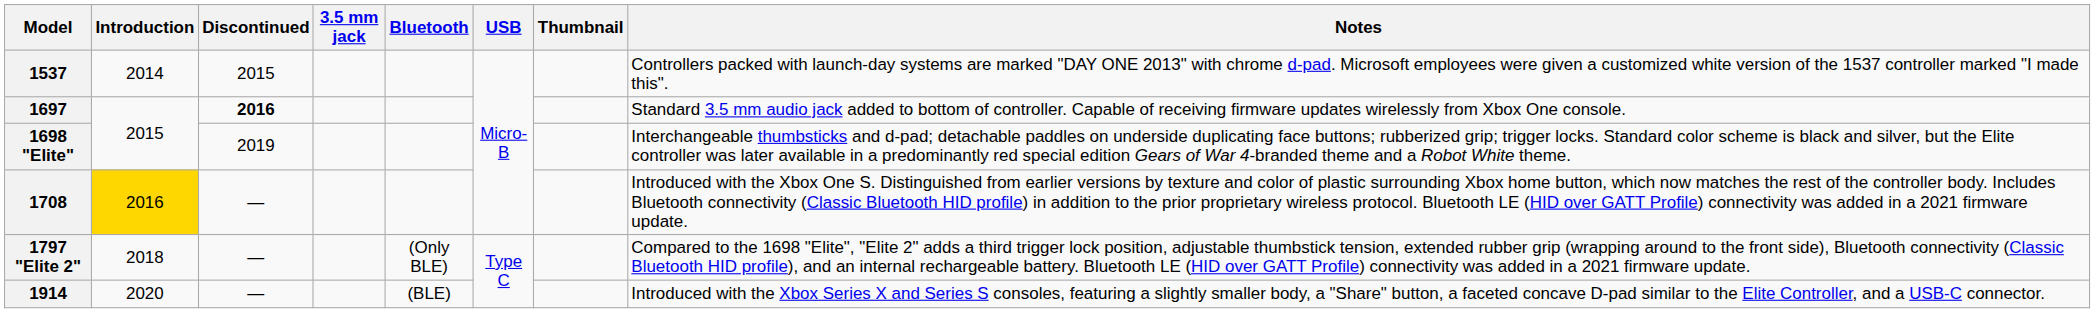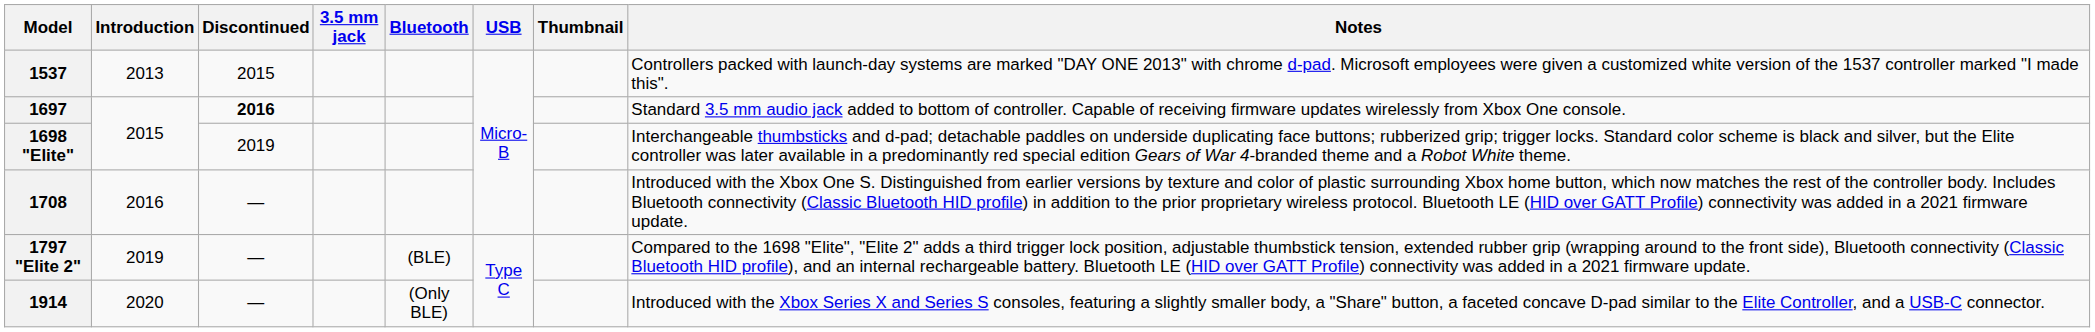 <table class="wikitable sortable" style="text-align:center;">
 <tr>
 <th>Model</th>
 <th>Introduction</th>
 <th>Discontinued</th>
 <th><a href='#'>3.5 mm jack</a></th>
 <th><a href='#'>Bluetooth</a></th>
 <th><a href='#'>USB</a></th>
 <th class="unsortable">Thumbnail</th>
 <th class="unsortable">Notes</th>
 </tr>
 <tr>
 <th>1537</th>
-<td>2014</td>
+<td>2013</td>
 <td>2015</td>
 <td></td>
 <td></td>
 <td rowspan=4><a href='#'>Micro-B</a></td>
 <td></td>
 <td style="text-align:left;">Controllers packed with launch-day systems are marked "DAY ONE 2013" with chrome <a href='#'>d-pad</a>. Microsoft employees were given a customized white version of the 1537 controller marked "I made this".</td>
 </tr>
 <tr>
 <th>1697</th>
 <td rowspan=2>2015</td>
 <td><strong>2016</strong></td>
 <td></td>
 <td></td>
 <td></td>
 <td style="text-align:left;">Standard <a href='#'>3.5 mm audio jack</a> added to bottom of controller. Capable of receiving firmware updates wirelessly from Xbox One console.</td>
 </tr>
 <tr>
 <th>1698 "Elite"</th>
 <td>2019</td>
 <td></td>
 <td></td>
 <td></td>
 <td style="text-align:left;">Interchangeable <a href='#'>thumbsticks</a> and d-pad; detachable paddles on underside duplicating face buttons; rubberized grip; trigger locks. Standard color scheme is black and silver, but the Elite controller was later available in a predominantly red special edition <em>Gears of War 4</em>-branded theme and a <em>Robot White</em> theme.</td>
 </tr>
 <tr>
 <th>1708</th>
-<td style="background: gold;">2016</td>
+<td>2016</td>
 <td>—</td>
 <td></td>
 <td></td>
 <td></td>
 <td style="text-align:left;">Introduced with the Xbox One S. Distinguished from earlier versions by texture and color of plastic surrounding Xbox home button, which now matches the rest of the controller body. Includes Bluetooth connectivity (<a href='#'>Classic Bluetooth HID profile</a>) in addition to the prior proprietary wireless protocol. Bluetooth LE (<a href='#'>HID over GATT Profile</a>) connectivity was added in a 2021 firmware update.</td>
 </tr>
 <tr>
 <th>1797 "Elite 2"</th>
-<td>2018</td>
+<td>2019</td>
 <td>—</td>
 <td></td>
-<td> (Only BLE)</td>
+<td> (BLE)</td>
 <td rowspan=2><a href='#'>Type C</a></td>
 <td></td>
 <td style="text-align:left;">Compared to the 1698 "Elite", "Elite 2" adds a third trigger lock position, adjustable thumbstick tension, extended rubber grip (wrapping around to the front side), Bluetooth connectivity (<a href='#'>Classic Bluetooth HID profile</a>), and an internal rechargeable battery. Bluetooth LE (<a href='#'>HID over GATT Profile</a>) connectivity was added in a 2021 firmware update.</td>
 </tr>
 <tr>
 <th>1914</th>
 <td>2020</td>
 <td>—</td>
 <td></td>
-<td> (BLE)</td>
+<td> (Only BLE)</td>
 <td></td>
 <td style="text-align:left;">Introduced with the <a href='#'>Xbox Series X and Series S</a> consoles, featuring a slightly smaller body, a "Share" button, a faceted concave D-pad similar to the <a href='#'>Elite Controller</a>, and a <a href='#'>USB-C</a> connector.</td>
 </tr>
 </table>
